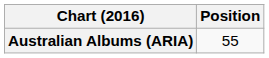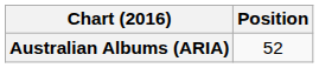 <table class="wikitable plainrowheaders" style="text-align:center">
 <tr>
 <th scope="col">Chart (2016)</th>
 <th scope="col">Position</th>
 </tr>
 <tr>
 <th scope="row">Australian Albums (ARIA)</th>
-<td>55</td>
+<td>52</td>
 </tr>
 </table>
